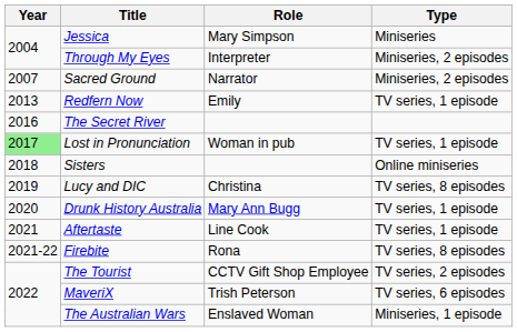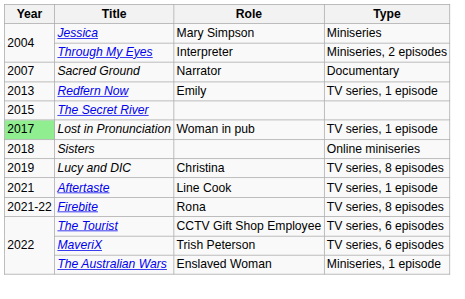 <table class="wikitable sortable">
 <tr>
 <th>Year</th>
 <th>Title</th>
 <th>Role</th>
 <th class="unsortable">Type</th>
 </tr>
 <tr>
 <td rowspan=2>2004</td>
 <td><em><a href='#'>Jessica</a></em></td>
 <td>Mary Simpson</td>
 <td>Miniseries</td>
 </tr>
 <tr>
 <td><em><a href='#'>Through My Eyes</a></em></td>
 <td>Interpreter</td>
 <td>Miniseries, 2 episodes</td>
 </tr>
 <tr>
 <td>2007</td>
 <td><em>Sacred Ground</em></td>
 <td>Narrator</td>
-<td>Miniseries, 2 episodes</td>
+<td>Documentary</td>
 </tr>
 <tr>
 <td>2013</td>
 <td><em><a href='#'>Redfern Now</a></em></td>
 <td>Emily</td>
 <td>TV series, 1 episode</td>
 </tr>
 <tr>
-<td>2016</td>
+<td>2015</td>
 <td><em><a href='#'>The Secret River</a></em></td>
 <td></td>
 <td></td>
 </tr>
 <tr>
 <td style="background: lightgreen;">2017</td>
 <td><em>Lost in Pronunciation</em></td>
 <td>Woman in pub</td>
 <td>TV series, 1 episode</td>
 </tr>
 <tr>
 <td>2018</td>
 <td><em>Sisters</em></td>
 <td></td>
 <td>Online miniseries</td>
 </tr>
 <tr>
 <td>2019</td>
 <td><em>Lucy and DIC</em></td>
 <td>Christina</td>
 <td>TV series, 8 episodes</td>
 </tr>
 <tr>
-<td>2020</td>
-<td><em><a href='#'>Drunk History Australia</a></em></td>
-<td><a href='#'>Mary Ann Bugg</a></td>
-<td>TV series, 1 episode</td>
-</tr>
-<tr>
 <td>2021</td>
 <td><em><a href='#'>Aftertaste</a></em></td>
 <td>Line Cook</td>
 <td>TV series, 1 episode</td>
 </tr>
 <tr>
 <td>2021-22</td>
 <td><em><a href='#'>Firebite</a></em></td>
 <td>Rona</td>
 <td>TV series, 8 episodes</td>
 </tr>
 <tr>
 <td rowspan=3>2022</td>
 <td><em><a href='#'>The Tourist</a></em></td>
 <td>CCTV Gift Shop Employee</td>
-<td>TV series, 2 episodes</td>
+<td>TV series, 6 episodes</td>
 </tr>
 <tr>
 <td><em><a href='#'>MaveriX</a></em></td>
 <td>Trish Peterson</td>
 <td>TV series, 6 episodes</td>
 </tr>
 <tr>
 <td><em><a href='#'>The Australian Wars</a></em></td>
 <td>Enslaved Woman</td>
 <td>Miniseries, 1 episode</td>
 </tr>
 </table>
